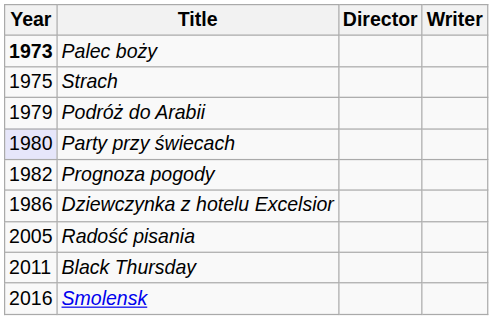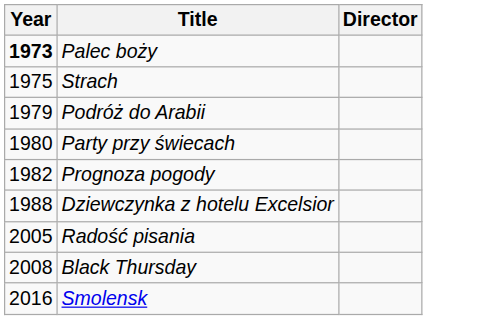 <table class="wikitable">
 <tr>
 <th>Year</th>
 <th>Title</th>
 <th>Director</th>
-<th>Writer</th>
 </tr>
 <tr>
 <td><strong>1973</strong></td>
 <td><em>Palec boży</em></td>
-<td></td>
 <td></td>
 </tr>
 <tr>
 <td>1975</td>
 <td><em>Strach</em></td>
 <td></td>
-<td></td>
 </tr>
 <tr>
 <td>1979</td>
 <td><em>Podróż do Arabii</em></td>
 <td></td>
-<td></td>
 </tr>
 <tr>
-<td style="background: lavender;">1980</td>
+<td>1980</td>
 <td><em>Party przy świecach</em></td>
-<td></td>
 <td></td>
 </tr>
 <tr>
 <td>1982</td>
 <td><em>Prognoza pogody</em></td>
 <td></td>
-<td></td>
 </tr>
 <tr>
-<td>1986</td>
+<td>1988</td>
 <td><em>Dziewczynka z hotelu Excelsior</em></td>
-<td></td>
 <td></td>
 </tr>
 <tr>
 <td>2005</td>
 <td><em>Radość pisania</em></td>
 <td></td>
-<td></td>
 </tr>
 <tr>
-<td>2011</td>
+<td>2008</td>
 <td><em>Black Thursday</em></td>
-<td></td>
 <td></td>
 </tr>
 <tr>
 <td>2016</td>
 <td><em><a href='#'>Smolensk</a></em></td>
 <td></td>
-<td></td>
 </tr>
 </table>
